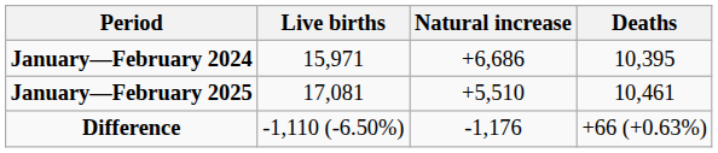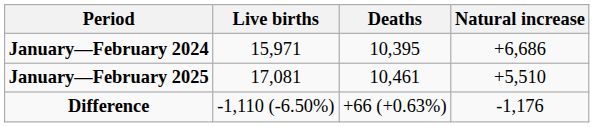 <table class="wikitable"  style="text-align:center;">
 <tr>
 <th>Period</th>
 <th>Live births</th>
+<th>Deaths</th>
 <th>Natural increase</th>
-<th>Deaths</th>
 </tr>
 <tr>
 <td><strong>January—February 2024</strong></td>
 <td>15,971</td>
+<td>10,395</td>
 <td>+6,686</td>
-<td>10,395</td>
 </tr>
 <tr>
 <td><strong>January—February 2025</strong></td>
 <td>17,081</td>
+<td>10,461</td>
 <td>+5,510</td>
-<td>10,461</td>
 </tr>
 <tr>
 <td><strong>Difference</strong></td>
 <td> -1,110 (-6.50%)</td>
+<td> +66 (+0.63%)</td>
 <td> -1,176</td>
-<td> +66 (+0.63%)</td>
 </tr>
 </table>
